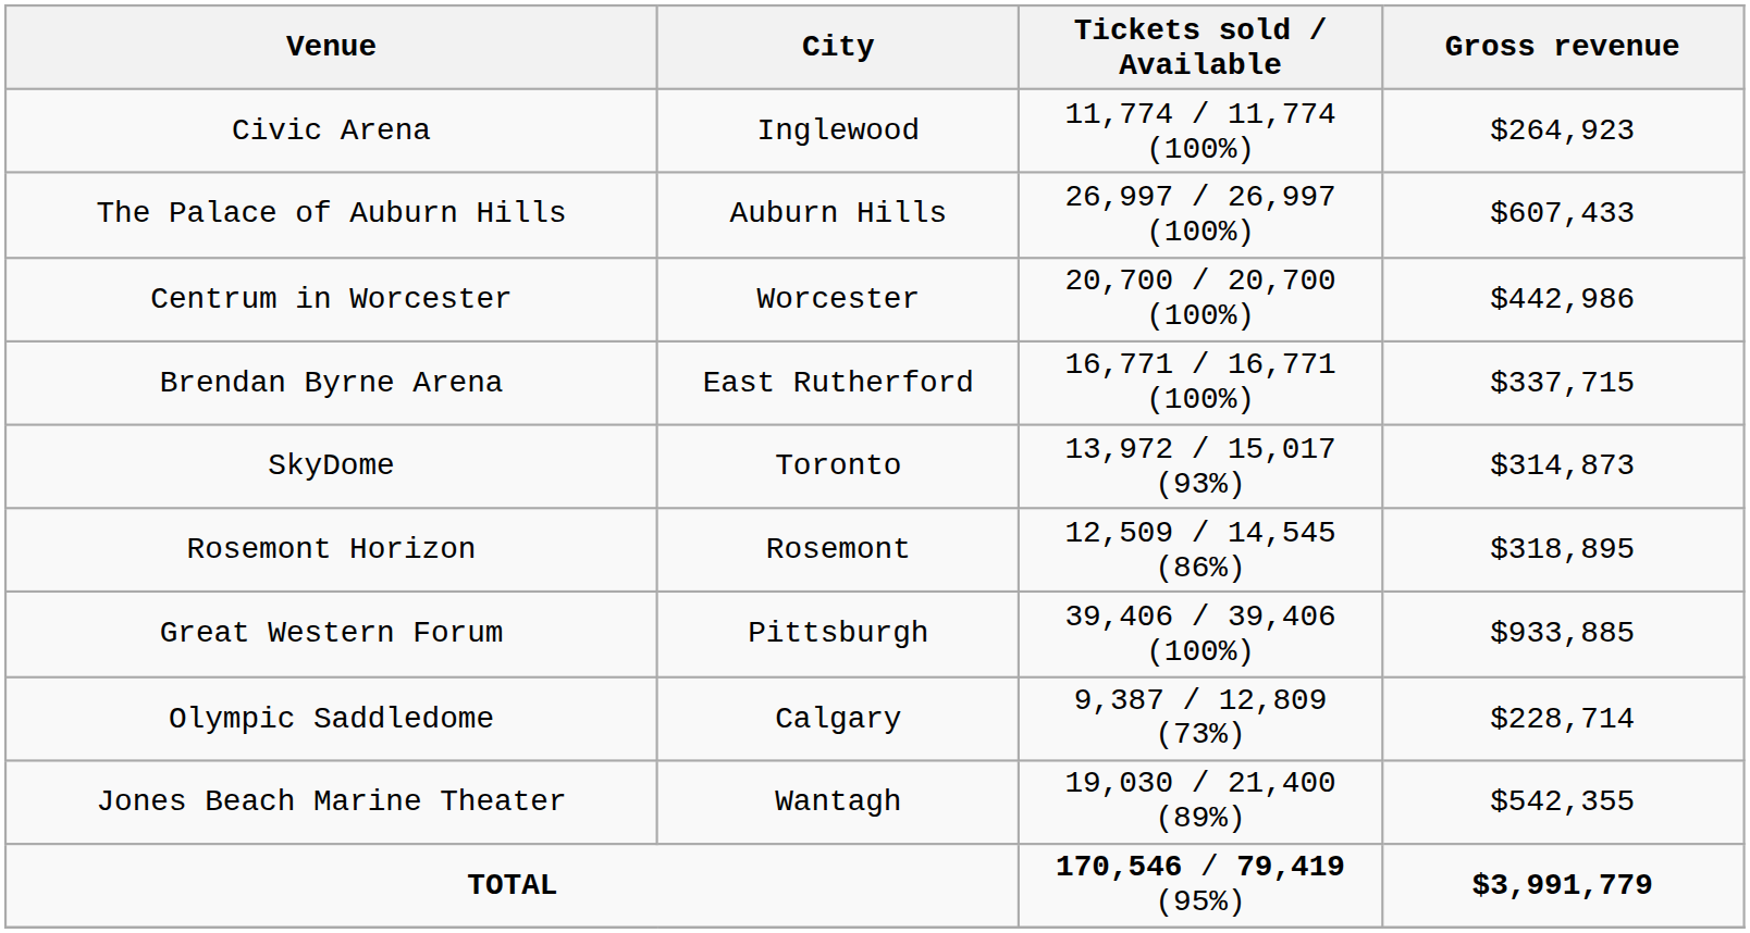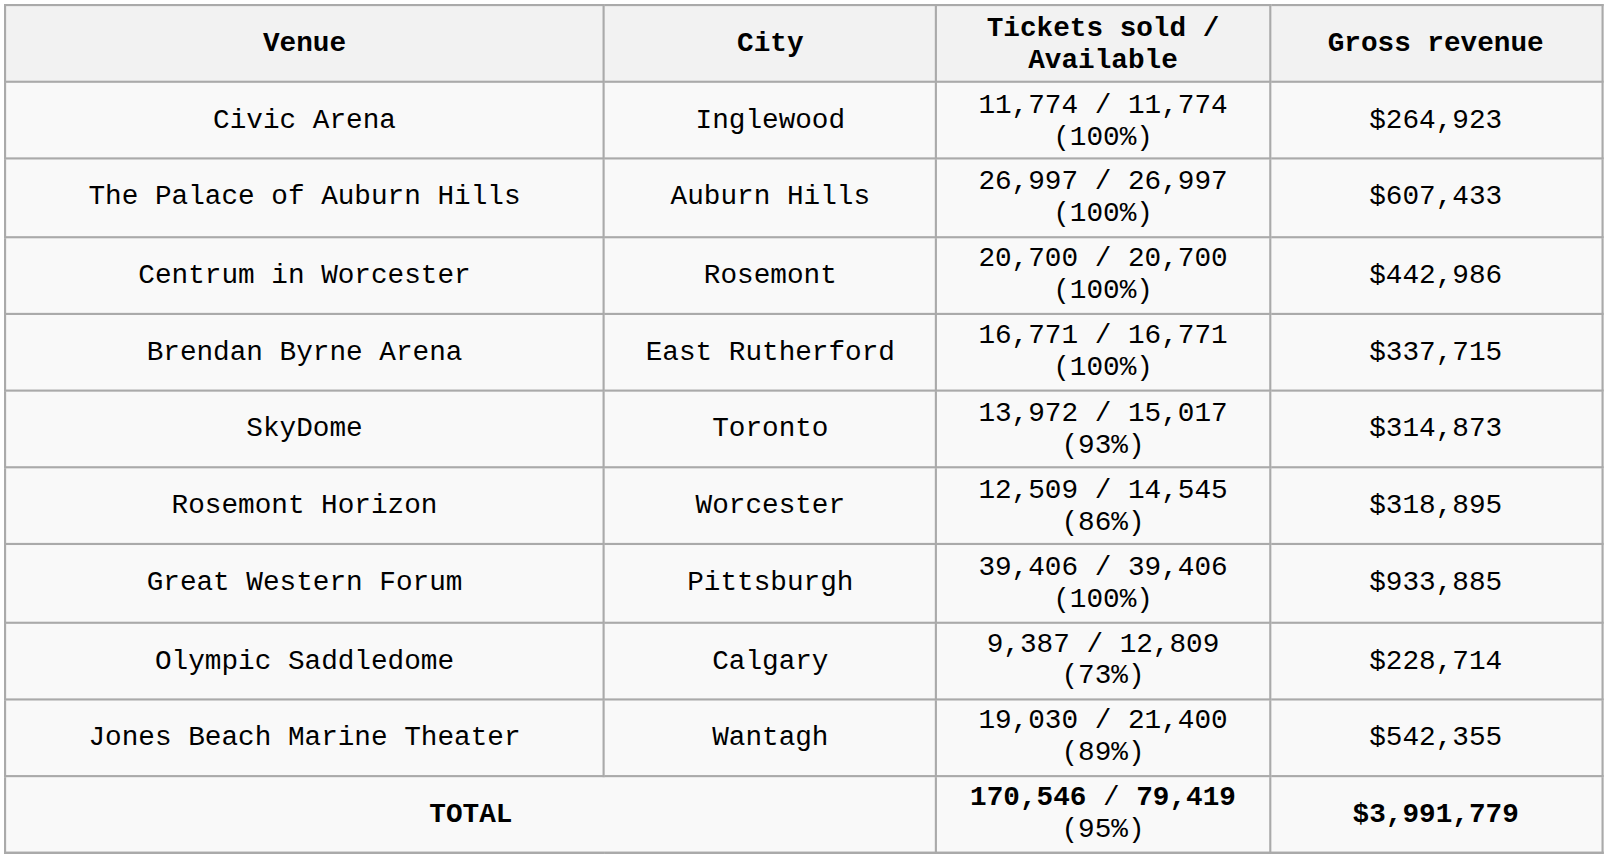 <table class="wikitable" style="text-align:center">
 <tr>
 <th style="width:275px;">Venue</th>
 <th style="width:150px;">City</th>
 <th style="width:150px;">Tickets sold / Available</th>
 <th style="width:150px;">Gross revenue</th>
 </tr>
 <tr>
 <td>Civic Arena</td>
 <td>Inglewood</td>
 <td>11,774 / 11,774 (100%)</td>
 <td>$264,923</td>
 </tr>
 <tr>
 <td>The Palace of Auburn Hills</td>
 <td>Auburn Hills</td>
 <td>26,997 / 26,997 (100%)</td>
 <td>$607,433</td>
 </tr>
 <tr>
 <td>Centrum in Worcester</td>
-<td>Worcester</td>
+<td>Rosemont</td>
 <td>20,700 / 20,700 (100%)</td>
 <td>$442,986</td>
 </tr>
 <tr>
 <td>Brendan Byrne Arena</td>
 <td>East Rutherford</td>
 <td>16,771 / 16,771 (100%)</td>
 <td>$337,715</td>
 </tr>
 <tr>
 <td>SkyDome</td>
 <td>Toronto</td>
 <td>13,972 / 15,017 (93%)</td>
 <td>$314,873</td>
 </tr>
 <tr>
 <td>Rosemont Horizon</td>
-<td>Rosemont</td>
+<td>Worcester</td>
 <td>12,509 / 14,545 (86%)</td>
 <td>$318,895</td>
 </tr>
 <tr>
 <td>Great Western Forum</td>
 <td>Pittsburgh</td>
 <td>39,406 / 39,406 (100%)</td>
 <td>$933,885</td>
 </tr>
 <tr>
 <td>Olympic Saddledome</td>
 <td>Calgary</td>
 <td>9,387 / 12,809 (73%)</td>
 <td>$228,714</td>
 </tr>
 <tr>
 <td>Jones Beach Marine Theater</td>
 <td>Wantagh</td>
 <td>19,030 / 21,400 (89%)</td>
 <td>$542,355</td>
 </tr>
 <tr>
 <td colspan="2"><strong>TOTAL</strong></td>
 <td><strong>170,546</strong> / <strong>79,419</strong> (95%)</td>
 <td><strong>$3,991,779</strong></td>
 </tr>
 <tr>
 </tr>
 </table>
